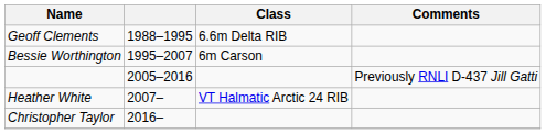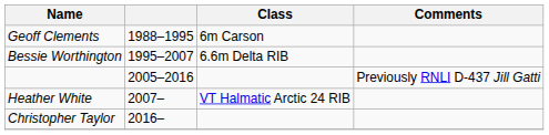 <table class="wikitable">
 <tr>
 <th>Name</th>
 <th></th>
 <th>Class</th>
 <th>Comments</th>
 </tr>
 <tr>
 <td><em>Geoff Clements</em></td>
 <td>1988–1995</td>
-<td>6.6m Delta RIB</td>
+<td>6m Carson</td>
 <td></td>
 </tr>
 <tr>
 <td><em>Bessie Worthington</em></td>
 <td>1995–2007</td>
-<td>6m Carson</td>
+<td>6.6m Delta RIB</td>
 <td></td>
 </tr>
 <tr>
 <td></td>
 <td>2005–2016</td>
 <td></td>
 <td>Previously <a href='#'>RNLI</a> D-437 <em>Jill Gatti</em></td>
 </tr>
 <tr>
 <td><em>Heather White</em></td>
 <td>2007–</td>
 <td><a href='#'>VT Halmatic</a> Arctic 24 RIB</td>
 <td></td>
 </tr>
 <tr>
 <td><em>Christopher Taylor</em></td>
 <td>2016–</td>
 <td></td>
 <td></td>
 </tr>
 <tr>
 </tr>
 </table>
